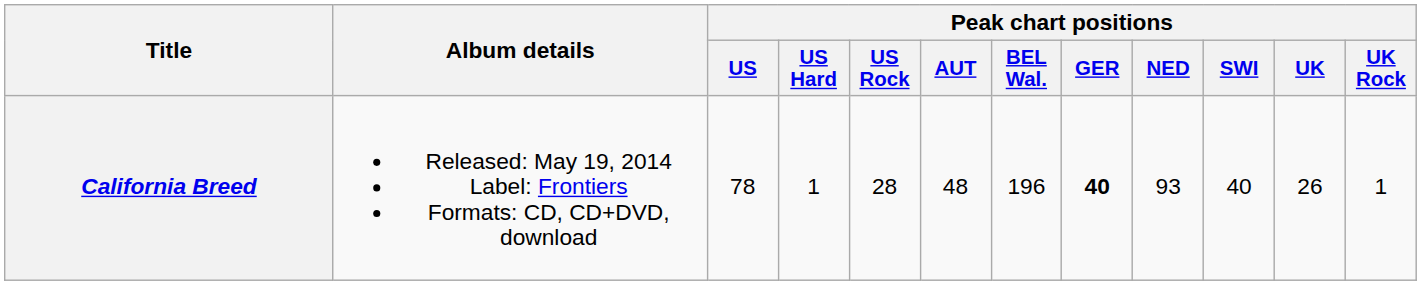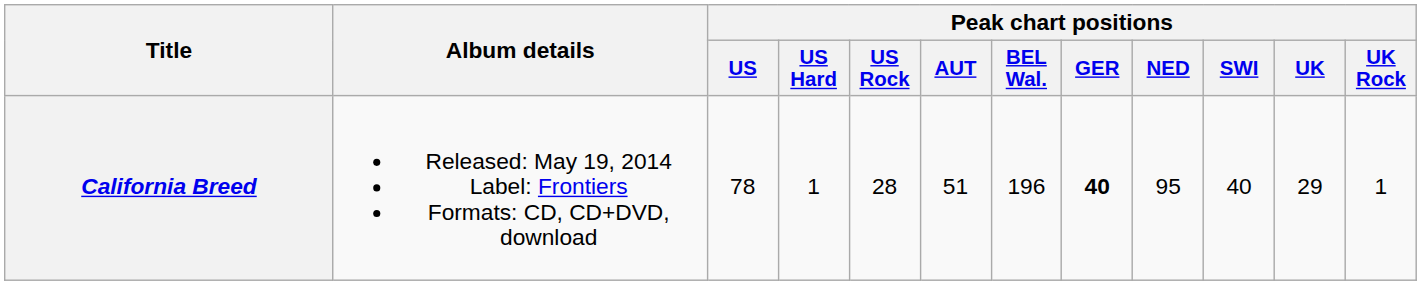 <table class="wikitable plainrowheaders" style="text-align:center">
 <tr>
 <th scope="col" rowspan="2" style="width:14em">Title</th>
 <th scope="col" rowspan="2" style="width:16em">Album details</th>
 <th scope="col" colspan="10">Peak chart positions</th>
 </tr>
 <tr>
 <th scope="col" style="width:3em;font-size:90%;"><a href='#'>US</a><br></th>
 <th scope="col" style="width:3em;font-size:90%;"><a href='#'>US<br>Hard</a><br></th>
 <th scope="col" style="width:3em;font-size:90%;"><a href='#'>US<br>Rock</a><br></th>
 <th scope="col" style="width:3em;font-size:90%;"><a href='#'>AUT</a><br></th>
 <th scope="col" style="width:3em;font-size:90%;"><a href='#'>BEL<br>Wal.</a><br></th>
 <th scope="col" style="width:3em;font-size:90%;"><a href='#'>GER</a><br></th>
 <th scope="col" style="width:3em;font-size:90%;"><a href='#'>NED</a><br></th>
 <th scope="col" style="width:3em;font-size:90%;"><a href='#'>SWI</a><br></th>
 <th scope="col" style="width:3em;font-size:90%;"><a href='#'>UK</a><br></th>
 <th scope="col" style="width:3em;font-size:90%;"><a href='#'>UK<br>Rock</a><br></th>
 </tr>
 <tr>
 <th scope="row"><em><a href='#'>California Breed</a></em></th>
 <td><br><ul><li>Released: May 19, 2014</li><li>Label: <a href='#'>Frontiers</a></li><li>Formats: CD, CD+DVD, download</li></ul></td>
 <td>78</td>
 <td>1</td>
 <td>28</td>
-<td>48</td>
+<td>51</td>
 <td>196</td>
 <td><strong>40</strong></td>
-<td>93</td>
+<td>95</td>
 <td>40</td>
-<td>26</td>
+<td>29</td>
 <td>1</td>
 </tr>
 </table>
